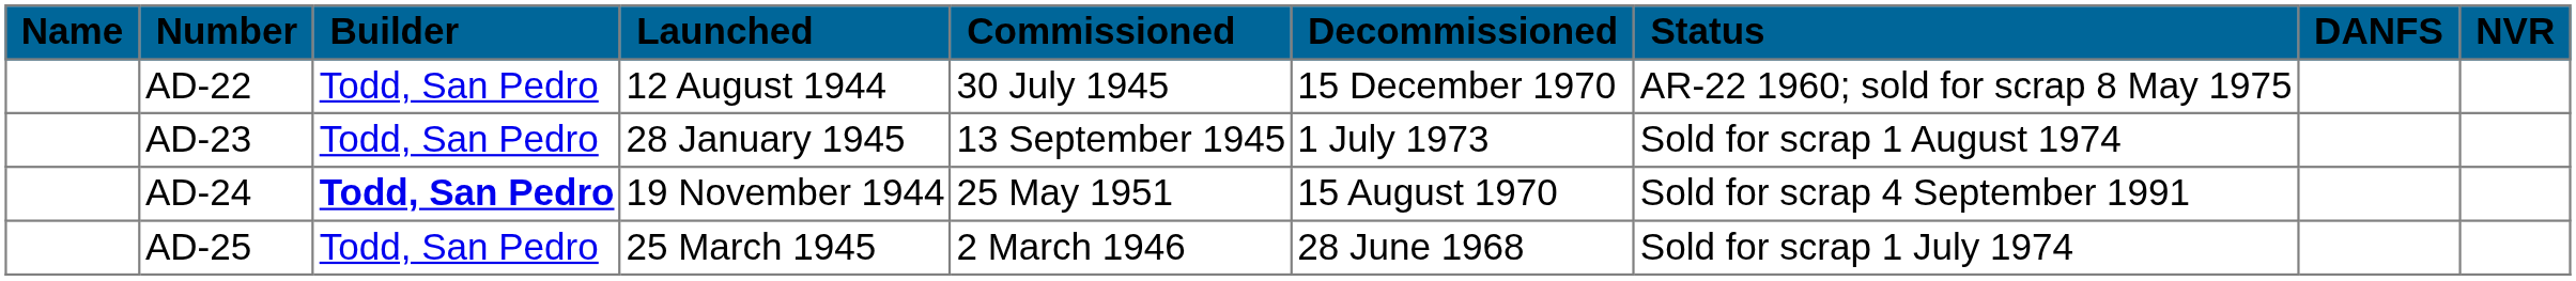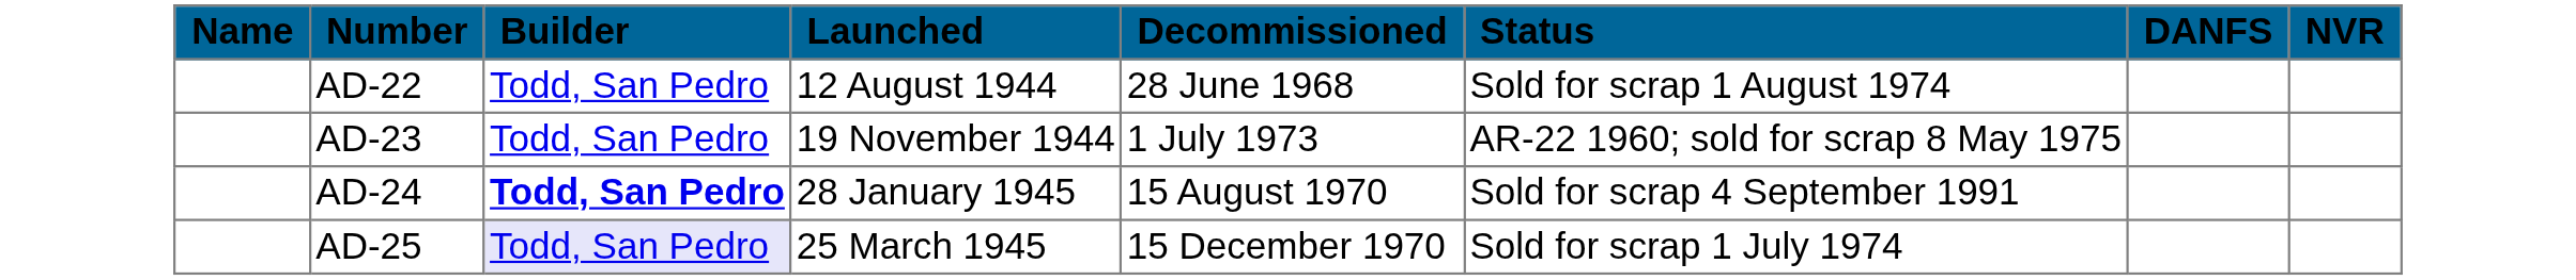 <table class="toccolours" align="center" border="1" cellspacing="1" cellpadding="2" style="border-collapse: collapse;">
 <tr ---- bgcolor=#006699>
 <td><strong><span> Name </span></strong></td>
 <td><strong><span> Number </span></strong></td>
 <td><strong><span> Builder </span></strong></td>
 <td><strong><span> Launched </span></strong></td>
-<td><strong><span> Commissioned </span></strong></td>
 <td><strong><span> Decommissioned </span></strong></td>
 <td><strong><span> Status </span></strong></td>
 <td><strong><span> DANFS </span></strong></td>
 <td><strong><span> NVR </span></strong></td>
 </tr>
 <tr>
 <td></td>
 <td>AD-22</td>
 <td><a href='#'>Todd, San Pedro</a></td>
 <td>12 August 1944</td>
-<td>30 July 1945</td>
-<td>15 December 1970</td>
-<td>AR-22 1960; sold for scrap 8 May 1975</td>
+<td>28 June 1968</td>
+<td>Sold for scrap 1 August 1974</td>
 <td></td>
 <td></td>
 </tr>
 <tr>
 <td></td>
 <td>AD-23</td>
 <td><a href='#'>Todd, San Pedro</a></td>
-<td>28 January 1945</td>
-<td>13 September 1945</td>
+<td>19 November 1944</td>
 <td>1 July 1973</td>
-<td>Sold for scrap 1 August 1974</td>
+<td>AR-22 1960; sold for scrap 8 May 1975</td>
 <td></td>
 <td></td>
 </tr>
 <tr>
 <td></td>
 <td>AD-24</td>
 <td><strong><a href='#'>Todd, San Pedro</a></strong></td>
-<td>19 November 1944</td>
-<td>25 May 1951</td>
+<td>28 January 1945</td>
 <td>15 August 1970</td>
 <td>Sold for scrap 4 September 1991</td>
 <td></td>
 <td></td>
 </tr>
 <tr>
 <td></td>
 <td>AD-25</td>
-<td><a href='#'>Todd, San Pedro</a></td>
+<td style="background: lavender;"><a href='#'>Todd, San Pedro</a></td>
 <td>25 March 1945</td>
-<td>2 March 1946</td>
-<td>28 June 1968</td>
+<td>15 December 1970</td>
 <td>Sold for scrap 1 July 1974</td>
 <td></td>
 <td></td>
 </tr>
 </table>
